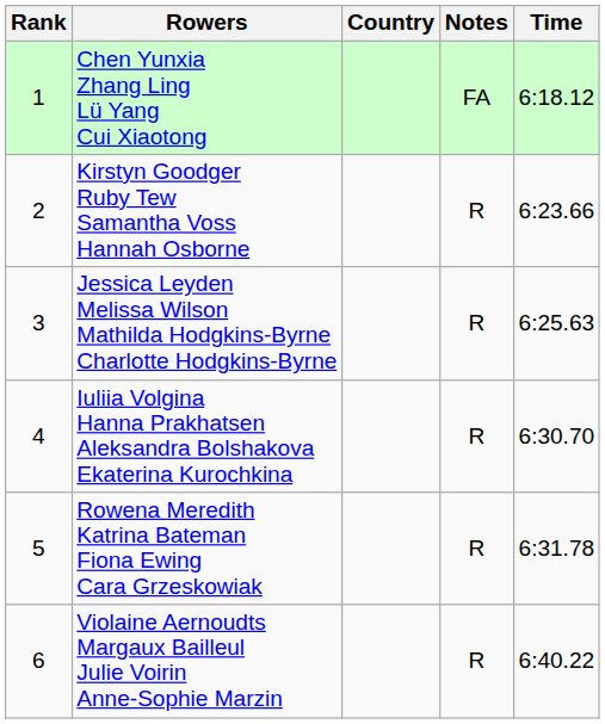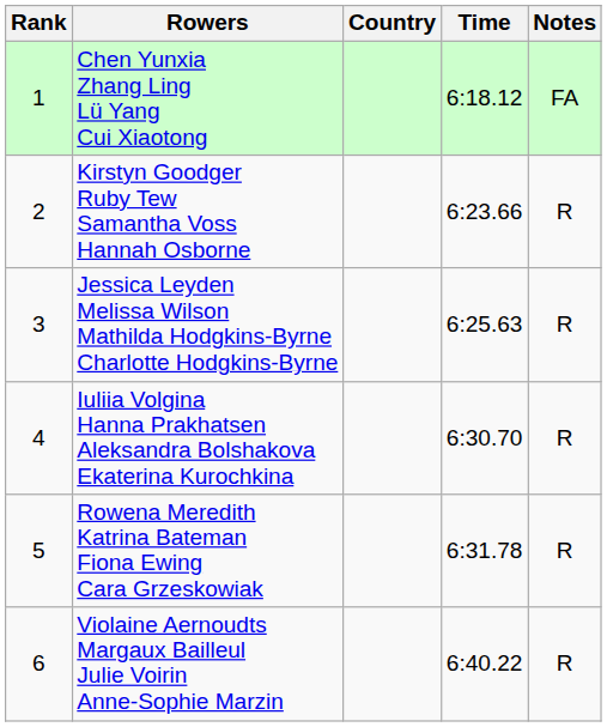 <table class="wikitable" style="text-align:center">
 <tr>
 <th>Rank</th>
 <th>Rowers</th>
 <th>Country</th>
+<th>Time</th>
 <th>Notes</th>
-<th>Time</th>
 </tr>
 <tr bgcolor=ccffcc>
 <td>1</td>
 <td align="left"><a href='#'>Chen Yunxia</a><br><a href='#'>Zhang Ling</a><br><a href='#'>Lü Yang</a><br><a href='#'>Cui Xiaotong</a></td>
 <td align="left"></td>
+<td>6:18.12</td>
 <td>FA</td>
-<td>6:18.12</td>
 </tr>
 <tr>
 <td>2</td>
 <td align="left"><a href='#'>Kirstyn Goodger</a><br><a href='#'>Ruby Tew</a><br><a href='#'>Samantha Voss</a><br><a href='#'>Hannah Osborne</a></td>
 <td align="left"></td>
+<td>6:23.66</td>
 <td>R</td>
-<td>6:23.66</td>
 </tr>
 <tr>
 <td>3</td>
 <td align="left"><a href='#'>Jessica Leyden</a><br><a href='#'>Melissa Wilson</a><br><a href='#'>Mathilda Hodgkins-Byrne</a><br><a href='#'>Charlotte Hodgkins-Byrne</a></td>
 <td align="left"></td>
+<td>6:25.63</td>
 <td>R</td>
-<td>6:25.63</td>
 </tr>
 <tr>
 <td>4</td>
 <td align="left"><a href='#'>Iuliia Volgina</a><br><a href='#'>Hanna Prakhatsen</a><br><a href='#'>Aleksandra Bolshakova</a><br><a href='#'>Ekaterina Kurochkina</a></td>
 <td align="left"></td>
+<td>6:30.70</td>
 <td>R</td>
-<td>6:30.70</td>
 </tr>
 <tr>
 <td>5</td>
 <td align="left"><a href='#'>Rowena Meredith</a><br><a href='#'>Katrina Bateman</a><br><a href='#'>Fiona Ewing</a><br><a href='#'>Cara Grzeskowiak</a></td>
 <td align="left"></td>
+<td>6:31.78</td>
 <td>R</td>
-<td>6:31.78</td>
 </tr>
 <tr>
 <td>6</td>
 <td align="left"><a href='#'>Violaine Aernoudts</a><br><a href='#'>Margaux Bailleul</a><br><a href='#'>Julie Voirin</a><br><a href='#'>Anne-Sophie Marzin</a></td>
 <td align="left"></td>
+<td>6:40.22</td>
 <td>R</td>
-<td>6:40.22</td>
 </tr>
 </table>
